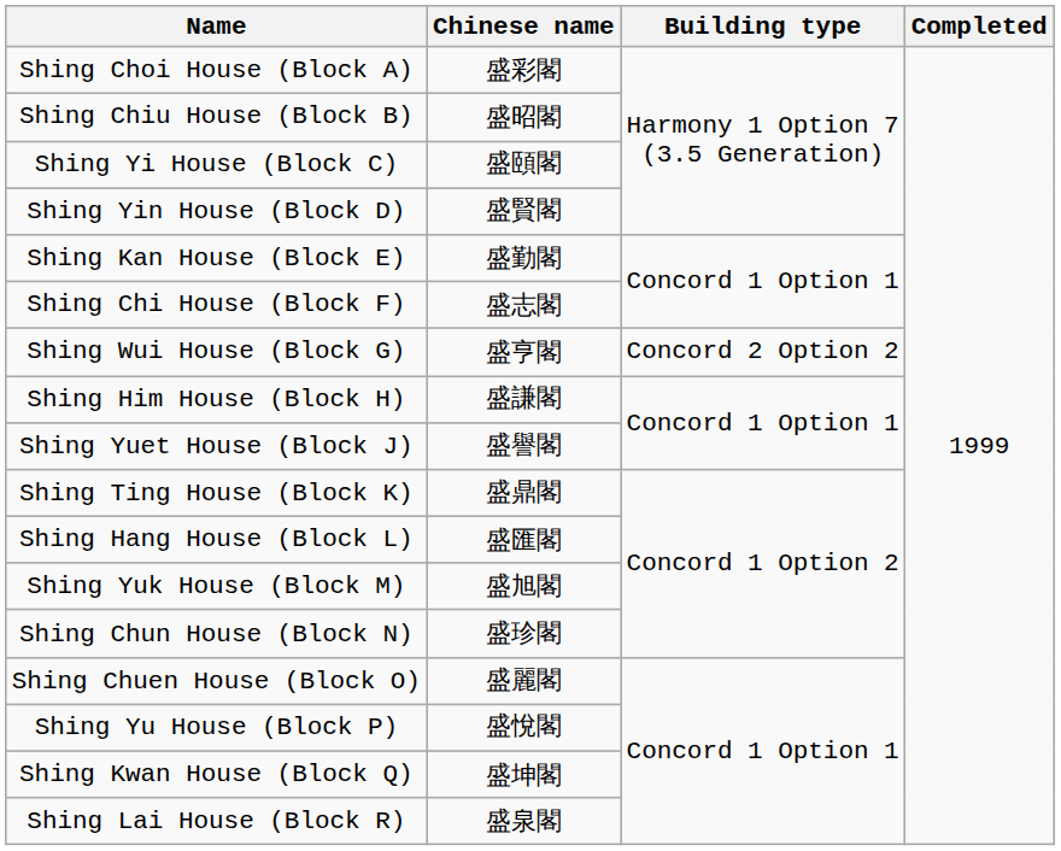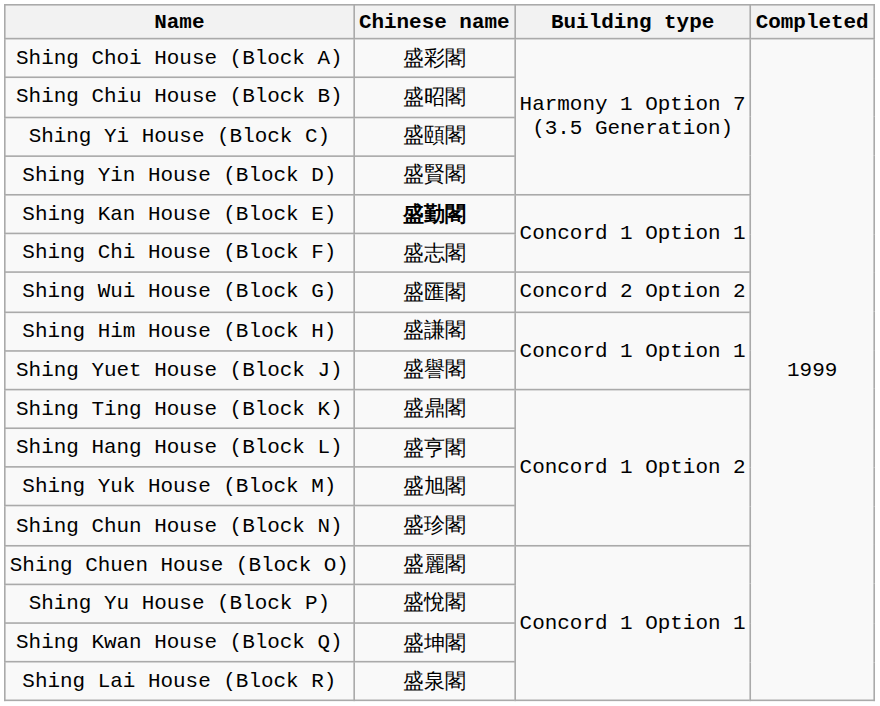 <table class="wikitable" style="text-align: center">
 <tr>
 <th>Name</th>
 <th>Chinese name</th>
 <th>Building type</th>
 <th>Completed</th>
 </tr>
 <tr>
 <td>Shing Choi House (Block A)</td>
 <td>盛彩閣</td>
 <td rowspan="4">Harmony 1 Option 7 <br> (3.5 Generation)</td>
 <td rowspan="17">1999</td>
 </tr>
 <tr>
 <td>Shing Chiu House (Block B)</td>
 <td>盛昭閣</td>
 </tr>
 <tr>
 <td>Shing Yi House (Block C)</td>
 <td>盛頤閣</td>
 </tr>
 <tr>
 <td>Shing Yin House (Block D)</td>
 <td>盛賢閣</td>
 </tr>
 <tr>
 <td>Shing Kan House (Block E)</td>
-<td>盛勤閣</td>
+<td><strong>盛勤閣</strong></td>
 <td rowspan="2">Concord 1 Option 1</td>
 </tr>
 <tr>
 <td>Shing Chi House (Block F)</td>
 <td>盛志閣</td>
 </tr>
 <tr>
 <td>Shing Wui House (Block G)</td>
-<td>盛亨閣</td>
+<td>盛匯閣</td>
 <td>Concord 2 Option 2</td>
 </tr>
 <tr>
 <td>Shing Him House (Block H)</td>
 <td>盛謙閣</td>
 <td rowspan="2">Concord 1 Option 1</td>
 </tr>
 <tr>
 <td>Shing Yuet House (Block J)</td>
 <td>盛譽閣</td>
 </tr>
 <tr>
 <td>Shing Ting House (Block K)</td>
 <td>盛鼎閣</td>
 <td rowspan="4">Concord 1 Option 2</td>
 </tr>
 <tr>
 <td>Shing Hang House (Block L)</td>
-<td>盛匯閣</td>
+<td>盛亨閣</td>
 </tr>
 <tr>
 <td>Shing Yuk House (Block M)</td>
 <td>盛旭閣</td>
 </tr>
 <tr>
 <td>Shing Chun House (Block N)</td>
 <td>盛珍閣</td>
 </tr>
 <tr>
 <td>Shing Chuen House (Block O)</td>
 <td>盛麗閣</td>
 <td rowspan="4">Concord 1 Option 1</td>
 </tr>
 <tr>
 <td>Shing Yu House (Block P)</td>
 <td>盛悅閣</td>
 </tr>
 <tr>
 <td>Shing Kwan House (Block Q)</td>
 <td>盛坤閣</td>
 </tr>
 <tr>
 <td>Shing Lai House (Block R)</td>
 <td>盛泉閣</td>
 </tr>
 </table>
